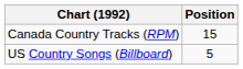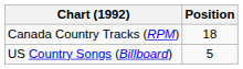 <table class="wikitable sortable">
 <tr>
 <th scope="col">Chart (1992)</th>
 <th scope="col">Position</th>
 </tr>
 <tr>
 <td>Canada Country Tracks (<em><a href='#'>RPM</a></em>)</td>
-<td align="center">15</td>
+<td align="center">18</td>
 </tr>
 <tr>
 <td>US <a href='#'>Country Songs</a> (<em><a href='#'>Billboard</a></em>)</td>
 <td align="center">5</td>
 </tr>
 </table>
